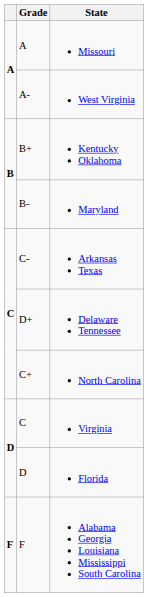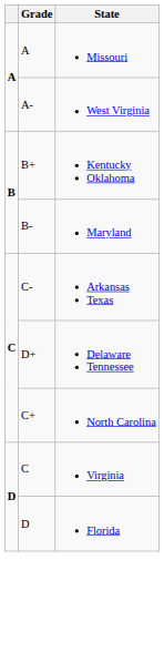 <table class="wikitable">
 <tr>
 <th></th>
 <th>Grade</th>
 <th>State</th>
 </tr>
 <tr>
 <td rowspan="2"><strong>A</strong></td>
 <td>A</td>
 <td><br><ul><li><a href='#'>Missouri</a></li></ul></td>
 </tr>
 <tr>
 <td>A-</td>
 <td><br><ul><li><a href='#'>West Virginia</a></li></ul></td>
 </tr>
 <tr>
 <td rowspan="2"><strong>B</strong></td>
 <td>B+</td>
 <td><br><ul><li><a href='#'>Kentucky</a></li><li><a href='#'>Oklahoma</a></li></ul></td>
 </tr>
 <tr>
 <td>B-</td>
 <td><br><ul><li><a href='#'>Maryland</a></li></ul></td>
 </tr>
 <tr>
 <td rowspan="3"><strong>C</strong></td>
 <td>C-</td>
 <td><br><ul><li><a href='#'>Arkansas</a></li><li><a href='#'>Texas</a></li></ul></td>
 </tr>
 <tr>
 <td>D+</td>
 <td><br><ul><li><a href='#'>Delaware</a></li><li><a href='#'>Tennessee</a></li></ul></td>
 </tr>
 <tr>
 <td>C+</td>
 <td><br><ul><li><a href='#'>North Carolina</a></li></ul></td>
 </tr>
 <tr>
 <td rowspan="2"><strong>D</strong></td>
 <td>C</td>
 <td><br><ul><li><a href='#'>Virginia</a></li></ul></td>
 </tr>
 <tr>
 <td>D</td>
 <td><br><ul><li><a href='#'>Florida</a></li></ul></td>
 </tr>
-<tr>
-<td><strong>F</strong></td>
-<td>F</td>
-<td><br><ul><li><a href='#'>Alabama</a></li><li><a href='#'>Georgia</a></li><li><a href='#'>Louisiana</a></li><li><a href='#'>Mississippi</a></li><li><a href='#'>South Carolina</a></li></ul></td>
-</tr>
 </table>
